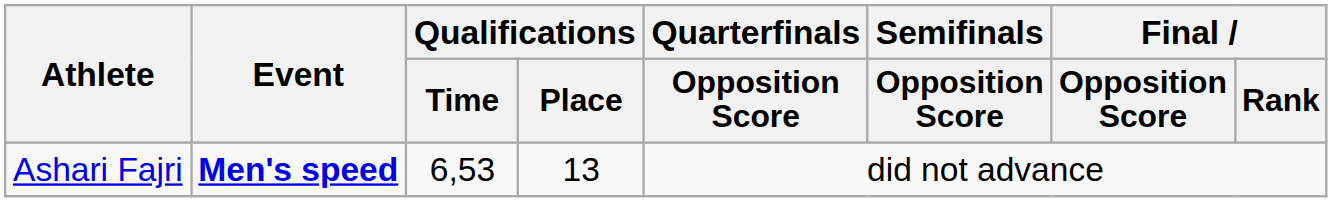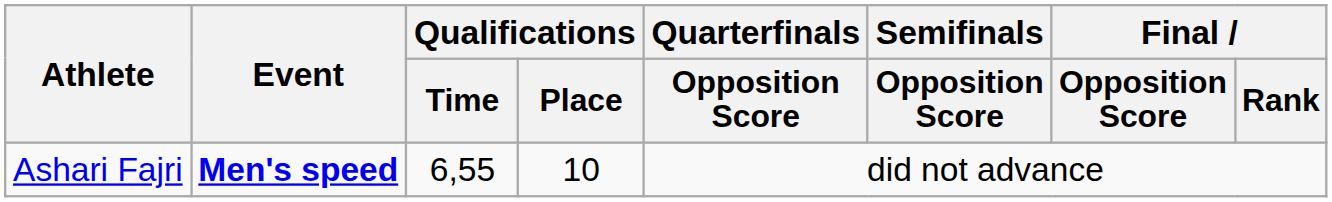 <table class="wikitable" style="font-size:90%">
 <tr>
 <th rowspan=2>Athlete</th>
 <th rowspan=2>Event</th>
 <th colspan="2">Qualifications</th>
 <th>Quarterfinals</th>
 <th>Semifinals</th>
 <th colspan="2">Final / </th>
 </tr>
 <tr style="font-size:95%">
 <th>Time</th>
 <th>Place</th>
 <th>Opposition<br>Score</th>
 <th>Opposition<br>Score</th>
 <th>Opposition<br>Score</th>
 <th>Rank</th>
 </tr>
 <tr align=center>
 <td align=left><a href='#'>Ashari Fajri</a></td>
 <td align=left><strong><a href='#'>Men's speed</a></strong></td>
-<td>6,53</td>
-<td>13</td>
+<td>6,55</td>
+<td>10</td>
 <td colspan=4>did not advance</td>
 </tr>
 </table>
